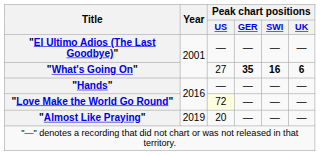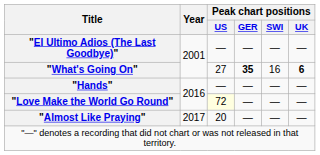 <table class="wikitable plainrowheaders" style="text-align:center;">
 <tr>
 <th scope="col" rowspan="2" style="width:17em;">Title</th>
 <th scope="col" rowspan="2" style="width:1em;">Year</th>
 <th scope="col" colspan="4">Peak chart positions</th>
 </tr>
 <tr>
 <th scope="col" style="width:2.5em; font-size:90%;"><a href='#'>US</a><br></th>
 <th scope="col" style="width:2.5em; font-size:90%;"><a href='#'>GER</a> <br></th>
 <th scope="col" style="width:2.5em; font-size:90%;"><a href='#'>SWI</a><br></th>
 <th scope="col" style="width:2.5em; font-size:90%;"><a href='#'>UK</a><br></th>
 </tr>
 <tr>
 <th scope="row">"<a href='#'>El Ultimo Adios (The Last Goodbye)</a>" <br> </th>
 <td rowspan="2">2001</td>
 <td>—</td>
 <td>—</td>
 <td>—</td>
 <td>—</td>
 </tr>
 <tr>
 <th scope="row">"<a href='#'>What's Going On</a>" <br> </th>
 <td>27</td>
 <td><strong>35</strong></td>
-<td><strong>16</strong></td>
+<td>16</td>
 <td><strong>6</strong></td>
 </tr>
 <tr>
 <th scope="row">"<a href='#'>Hands</a>"<br></th>
 <td rowspan="2">2016</td>
 <td>—</td>
 <td>—</td>
 <td>—</td>
 <td>—</td>
 </tr>
 <tr>
 <th scope="row">"<a href='#'>Love Make the World Go Round</a>"<br></th>
 <td style="background: lightyellow;">72</td>
 <td>—</td>
 <td>—</td>
 <td>—</td>
 </tr>
 <tr>
 <th scope="row">"<a href='#'>Almost Like Praying</a>"<br></th>
-<td>2019</td>
+<td>2017</td>
 <td>20</td>
 <td>—</td>
 <td>—</td>
 <td>—</td>
 </tr>
 <tr>
 <td colspan="15" style="font-size:90%">"—" denotes a recording that did not chart or was not released in that territory.</td>
 </tr>
 </table>
